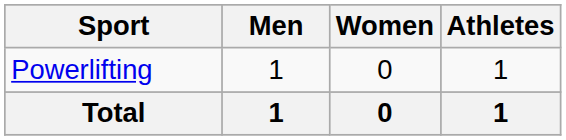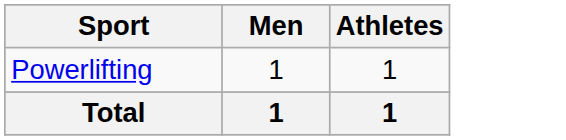 <table class="wikitable sortable" style="text-align:center;">
 <tr>
 <th width=120>Sport</th>
 <th width=55>Men</th>
-<th width=55>Women</th>
 <th width="55">Athletes</th>
 </tr>
 <tr>
 <td align=left><a href='#'>Powerlifting</a></td>
 <td>1</td>
-<td>0</td>
 <td>1</td>
 </tr>
 <tr>
 <th>Total</th>
 <th>1</th>
-<th>0</th>
 <th>1</th>
 </tr>
 </table>
